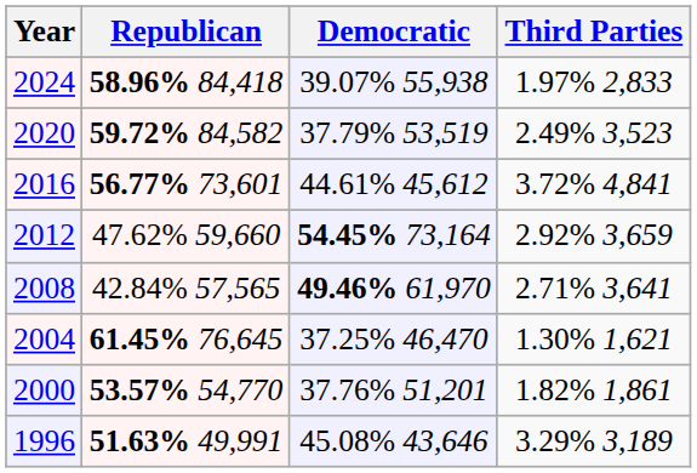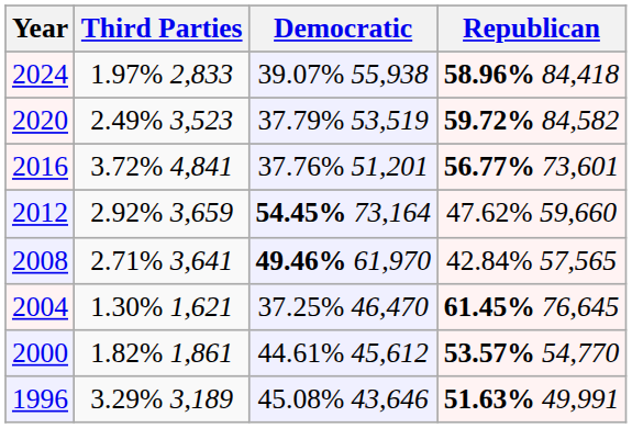 <table class="wikitable" style="float:right; font-size:95%;">
 <tr bgcolor=lightgrey>
 <th>Year</th>
+<th><a href='#'>Third Parties</a></th>
+<th><a href='#'>Democratic</a></th>
 <th><a href='#'>Republican</a></th>
-<th><a href='#'>Democratic</a></th>
-<th><a href='#'>Third Parties</a></th>
 </tr>
 <tr>
 <td style="text-align:center; background:#fff3f3;"><a href='#'>2024</a></td>
+<td style="text-align:center;">1.97% <em>2,833</em></td>
+<td style="text-align:center; background:#f0f0ff;">39.07% <em>55,938</em></td>
 <td style="text-align:center; background:#fff3f3;"><strong>58.96%</strong> <em>84,418</em></td>
-<td style="text-align:center; background:#f0f0ff;">39.07% <em>55,938</em></td>
-<td style="text-align:center;">1.97% <em>2,833</em></td>
 </tr>
 <tr>
 <td align="center" bgcolor="#fff3f3"><a href='#'>2020</a></td>
+<td align="center">2.49% <em>3,523</em></td>
+<td align="center" bgcolor="#f0f0ff">37.79% <em>53,519</em></td>
 <td align="center" bgcolor="#fff3f3"><strong>59.72%</strong> <em>84,582</em></td>
-<td align="center" bgcolor="#f0f0ff">37.79% <em>53,519</em></td>
-<td align="center">2.49% <em>3,523</em></td>
 </tr>
 <tr>
 <td align="center" bgcolor="#fff3f3"><a href='#'>2016</a></td>
+<td align="center">3.72% <em>4,841</em></td>
+<td align="center" bgcolor="#f0f0ff">37.76% <em>51,201</em></td>
 <td align="center" bgcolor="#fff3f3"><strong>56.77%</strong> <em>73,601</em></td>
-<td align="center" bgcolor="#f0f0ff">44.61% <em>45,612</em></td>
-<td align="center">3.72% <em>4,841</em></td>
 </tr>
 <tr>
 <td align="center" bgcolor="#f0f0ff"><a href='#'>2012</a></td>
+<td align="center">2.92% <em>3,659</em></td>
+<td align="center" bgcolor="#f0f0ff"><strong>54.45%</strong> <em>73,164</em></td>
 <td align="center" bgcolor="#fff3f3">47.62% <em>59,660</em></td>
-<td align="center" bgcolor="#f0f0ff"><strong>54.45%</strong> <em>73,164</em></td>
-<td align="center">2.92% <em>3,659</em></td>
 </tr>
 <tr>
 <td align="center" bgcolor="#f0f0ff"><a href='#'>2008</a></td>
+<td align="center">2.71% <em>3,641</em></td>
+<td align="center" bgcolor="#f0f0ff"><strong>49.46%</strong> <em>61,970</em></td>
 <td align="center" bgcolor="#fff3f3">42.84% <em>57,565</em></td>
-<td align="center" bgcolor="#f0f0ff"><strong>49.46%</strong> <em>61,970</em></td>
-<td align="center">2.71% <em>3,641</em></td>
 </tr>
 <tr>
 <td align="center" bgcolor="#fff3f3"><a href='#'>2004</a></td>
+<td align="center">1.30% <em>1,621</em></td>
+<td align="center" bgcolor="#f0f0ff">37.25% <em>46,470</em></td>
 <td align="center" bgcolor="#fff3f3"><strong>61.45%</strong> <em>76,645</em></td>
-<td align="center" bgcolor="#f0f0ff">37.25% <em>46,470</em></td>
-<td align="center">1.30% <em>1,621</em></td>
 </tr>
 <tr>
 <td align="center" bgcolor="#f0f0ff"><a href='#'>2000</a></td>
+<td align="center">1.82% <em>1,861</em></td>
+<td align="center" bgcolor="#f0f0ff">44.61% <em>45,612</em></td>
 <td align="center" bgcolor="#fff3f3"><strong>53.57%</strong> <em>54,770</em></td>
-<td align="center" bgcolor="#f0f0ff">37.76% <em>51,201</em></td>
-<td align="center">1.82% <em>1,861</em></td>
 </tr>
 <tr>
 <td align="center" bgcolor="#f0f0ff"><a href='#'>1996</a></td>
+<td align="center">3.29% <em>3,189</em></td>
+<td align="center" bgcolor="#f0f0ff">45.08% <em>43,646</em></td>
 <td align="center" bgcolor="#fff3f3"><strong>51.63%</strong> <em>49,991</em></td>
-<td align="center" bgcolor="#f0f0ff">45.08% <em>43,646</em></td>
-<td align="center">3.29% <em>3,189</em></td>
 </tr>
 </table>
